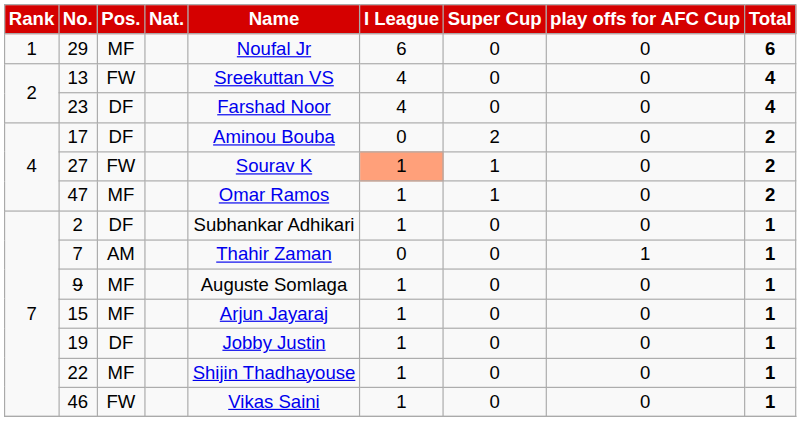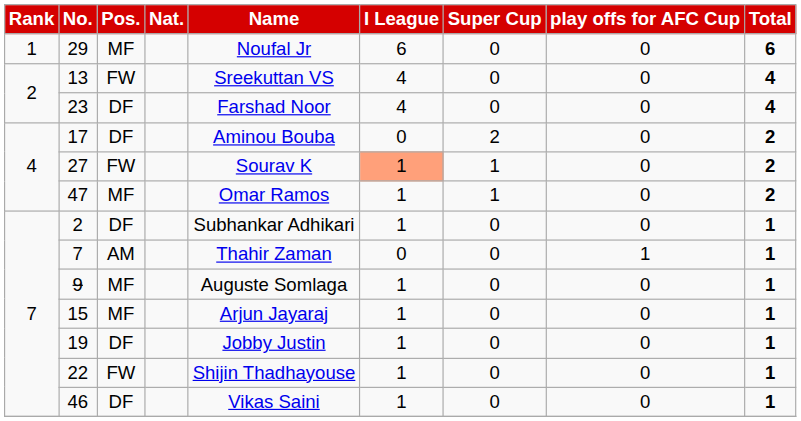 <table class="wikitable sortable" style="text-align:center">
 <tr>
 <th style="background:#d50000; color:white; text-align:center;">Rank</th>
 <th style="background:#d50000; color:white; text-align:center;">No.</th>
 <th style="background:#d50000; color:white; text-align:center;">Pos.</th>
 <th style="background:#d50000; color:white; text-align:center;">Nat.</th>
 <th style="background:#d50000; color:white; text-align:center;">Name</th>
 <th style="background:#d50000; color:white; text-align:center;">I League</th>
 <th style="background:#d50000; color:white; text-align:center;">Super Cup</th>
 <th style="background:#d50000; color:white; text-align:center;">play offs for AFC Cup</th>
 <th style="background:#d50000; color:white; text-align:center;">Total</th>
 </tr>
 <tr>
 <td rowspan="1">1</td>
 <td>29</td>
 <td>MF</td>
 <td></td>
 <td><a href='#'>Noufal Jr</a></td>
 <td>6</td>
 <td>0</td>
 <td>0</td>
 <td><strong>6</strong></td>
 </tr>
 <tr>
 <td rowspan="2">2</td>
 <td>13</td>
 <td>FW</td>
 <td></td>
 <td><a href='#'>Sreekuttan VS</a></td>
 <td>4</td>
 <td>0</td>
 <td>0</td>
 <td><strong>4</strong></td>
 </tr>
 <tr>
 <td>23</td>
 <td>DF</td>
 <td></td>
 <td><a href='#'>Farshad Noor</a></td>
 <td>4</td>
 <td>0</td>
 <td>0</td>
 <td><strong>4</strong></td>
 </tr>
 <tr>
 <td rowspan="3">4</td>
 <td>17</td>
 <td>DF</td>
 <td></td>
 <td><a href='#'>Aminou Bouba</a></td>
 <td>0</td>
 <td>2</td>
 <td>0</td>
 <td><strong>2</strong></td>
 </tr>
 <tr>
 <td>27</td>
 <td>FW</td>
 <td></td>
 <td><a href='#'>Sourav K</a></td>
 <td style="background: lightsalmon;">1</td>
 <td>1</td>
 <td>0</td>
 <td><strong>2</strong></td>
 </tr>
 <tr>
 <td>47</td>
 <td>MF</td>
 <td></td>
 <td><a href='#'>Omar Ramos</a></td>
 <td>1</td>
 <td>1</td>
 <td>0</td>
 <td><strong>2</strong></td>
 </tr>
 <tr>
 <td rowspan="7">7</td>
 <td>2</td>
 <td>DF</td>
 <td></td>
 <td>Subhankar Adhikari</td>
 <td>1</td>
 <td>0</td>
 <td>0</td>
 <td><strong>1</strong></td>
 </tr>
 <tr>
 <td>7</td>
 <td>AM</td>
 <td></td>
 <td><a href='#'>Thahir Zaman</a></td>
 <td>0</td>
 <td>0</td>
 <td>1</td>
 <td><strong>1</strong></td>
 </tr>
 <tr>
 <td><s>9</s></td>
 <td>MF</td>
 <td></td>
 <td>Auguste Somlaga</td>
 <td>1</td>
 <td>0</td>
 <td>0</td>
 <td><strong>1</strong></td>
 </tr>
 <tr>
 <td>15</td>
 <td>MF</td>
 <td></td>
 <td><a href='#'>Arjun Jayaraj</a></td>
 <td>1</td>
 <td>0</td>
 <td>0</td>
 <td><strong>1</strong></td>
 </tr>
 <tr>
 <td>19</td>
 <td>DF</td>
 <td></td>
 <td><a href='#'>Jobby Justin</a></td>
 <td>1</td>
 <td>0</td>
 <td>0</td>
 <td><strong>1</strong></td>
 </tr>
 <tr>
 <td>22</td>
-<td>MF</td>
+<td>FW</td>
 <td></td>
 <td><a href='#'>Shijin Thadhayouse</a></td>
 <td>1</td>
 <td>0</td>
 <td>0</td>
 <td><strong>1</strong></td>
 </tr>
 <tr>
 <td>46</td>
-<td>FW</td>
+<td>DF</td>
 <td></td>
 <td><a href='#'>Vikas Saini</a></td>
 <td>1</td>
 <td>0</td>
 <td>0</td>
 <td><strong>1</strong></td>
 </tr>
 <tr>
 </tr>
 </table>
